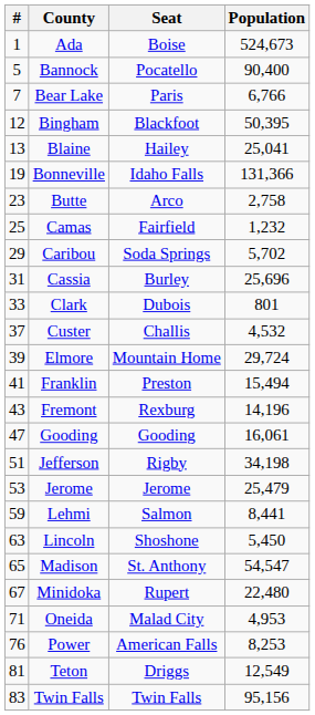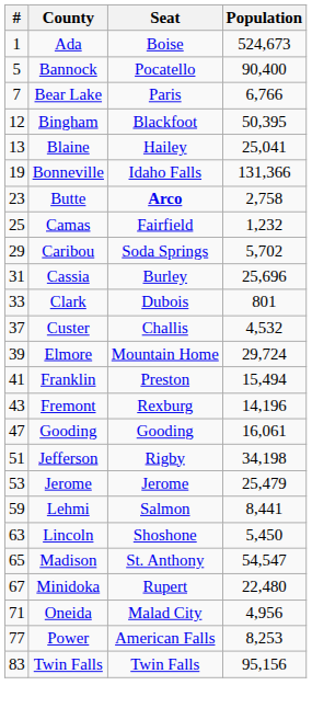 <table class="wikitable sortable" style="text-align:center;">
 <tr>
 <th>#</th>
 <th>County</th>
 <th>Seat</th>
 <th>Population</th>
 </tr>
 <tr>
 <td>1</td>
 <td><a href='#'>Ada</a></td>
 <td><a href='#'>Boise</a></td>
 <td>524,673</td>
 </tr>
 <tr>
 <td>5</td>
 <td><a href='#'>Bannock</a></td>
 <td><a href='#'>Pocatello</a></td>
 <td>90,400</td>
 </tr>
 <tr>
 <td>7</td>
 <td><a href='#'>Bear Lake</a></td>
 <td><a href='#'>Paris</a></td>
 <td>6,766</td>
 </tr>
 <tr>
 <td>12</td>
 <td><a href='#'>Bingham</a></td>
 <td><a href='#'>Blackfoot</a></td>
 <td>50,395</td>
 </tr>
 <tr>
 <td>13</td>
 <td><a href='#'>Blaine</a></td>
 <td><a href='#'>Hailey</a></td>
 <td>25,041</td>
 </tr>
 <tr>
 <td>19</td>
 <td><a href='#'>Bonneville</a></td>
 <td><a href='#'>Idaho Falls</a></td>
 <td>131,366</td>
 </tr>
 <tr>
 <td>23</td>
 <td><a href='#'>Butte</a></td>
-<td><a href='#'>Arco</a></td>
+<td><strong><a href='#'>Arco</a></strong></td>
 <td>2,758</td>
 </tr>
 <tr>
 <td>25</td>
 <td><a href='#'>Camas</a></td>
 <td><a href='#'>Fairfield</a></td>
 <td>1,232</td>
 </tr>
 <tr>
 <td>29</td>
 <td><a href='#'>Caribou</a></td>
 <td><a href='#'>Soda Springs</a></td>
 <td>5,702</td>
 </tr>
 <tr>
 <td>31</td>
 <td><a href='#'>Cassia</a></td>
 <td><a href='#'>Burley</a></td>
 <td>25,696</td>
 </tr>
 <tr>
 <td>33</td>
 <td><a href='#'>Clark</a></td>
 <td><a href='#'>Dubois</a></td>
 <td>801</td>
 </tr>
 <tr>
 <td>37</td>
 <td><a href='#'>Custer</a></td>
 <td><a href='#'>Challis</a></td>
 <td>4,532</td>
 </tr>
 <tr>
 <td>39</td>
 <td><a href='#'>Elmore</a></td>
 <td><a href='#'>Mountain Home</a></td>
 <td>29,724</td>
 </tr>
 <tr>
 <td>41</td>
 <td><a href='#'>Franklin</a></td>
 <td><a href='#'>Preston</a></td>
 <td>15,494</td>
 </tr>
 <tr>
 <td>43</td>
 <td><a href='#'>Fremont</a></td>
 <td><a href='#'>Rexburg</a></td>
 <td>14,196</td>
 </tr>
 <tr>
 <td>47</td>
 <td><a href='#'>Gooding</a></td>
 <td><a href='#'>Gooding</a></td>
 <td>16,061</td>
 </tr>
 <tr>
 <td>51</td>
 <td><a href='#'>Jefferson</a></td>
 <td><a href='#'>Rigby</a></td>
 <td>34,198</td>
 </tr>
 <tr>
 <td>53</td>
 <td><a href='#'>Jerome</a></td>
 <td><a href='#'>Jerome</a></td>
 <td>25,479</td>
 </tr>
 <tr>
 <td>59</td>
 <td><a href='#'>Lehmi</a></td>
 <td><a href='#'>Salmon</a></td>
 <td>8,441</td>
 </tr>
 <tr>
 <td>63</td>
 <td><a href='#'>Lincoln</a></td>
 <td><a href='#'>Shoshone</a></td>
 <td>5,450</td>
 </tr>
 <tr>
 <td>65</td>
 <td><a href='#'>Madison</a></td>
 <td><a href='#'>St. Anthony</a></td>
 <td>54,547</td>
 </tr>
 <tr>
 <td>67</td>
 <td><a href='#'>Minidoka</a></td>
 <td><a href='#'>Rupert</a></td>
 <td>22,480</td>
 </tr>
 <tr>
 <td>71</td>
 <td><a href='#'>Oneida</a></td>
 <td><a href='#'>Malad City</a></td>
-<td>4,953</td>
+<td>4,956</td>
 </tr>
 <tr>
-<td>76</td>
+<td>77</td>
 <td><a href='#'>Power</a></td>
 <td><a href='#'>American Falls</a></td>
 <td>8,253</td>
-</tr>
-<tr>
-<td>81</td>
-<td><a href='#'>Teton</a></td>
-<td><a href='#'>Driggs</a></td>
-<td>12,549</td>
 </tr>
 <tr>
 <td>83</td>
 <td><a href='#'>Twin Falls</a></td>
 <td><a href='#'>Twin Falls</a></td>
 <td>95,156</td>
 </tr>
 </table>
